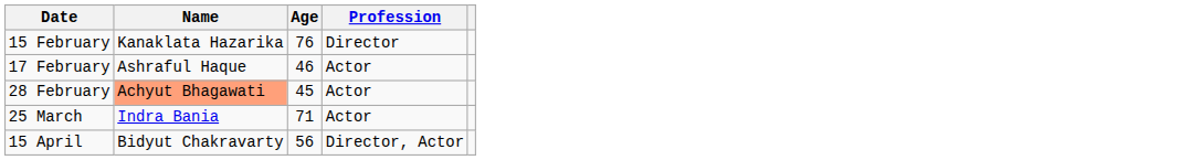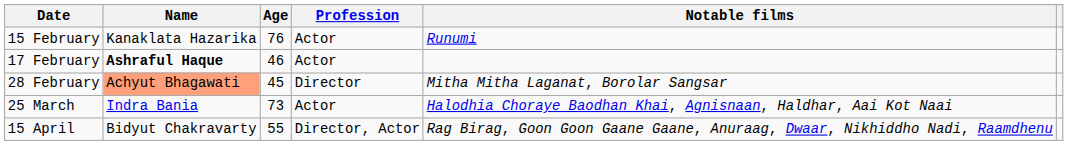 <table class="wikitable sortable">
 <tr>
 <th><strong>Date</strong></th>
 <th><strong>Name</strong></th>
 <th><strong>Age</strong></th>
 <th><strong><a href='#'>Profession</a></strong></th>
+<th><strong>Notable films</strong></th>
 <th></th>
 </tr>
 <tr>
 <td>15 February</td>
 <td>Kanaklata Hazarika</td>
 <td align="center">76</td>
-<td>Director</td>
+<td>Actor</td>
+<td><em><a href='#'>Runumi</a></em></td>
 <td align="center"></td>
 </tr>
 <tr>
 <td>17 February</td>
-<td>Ashraful Haque</td>
+<td><strong>Ashraful Haque</strong></td>
 <td align="center">46</td>
 <td>Actor</td>
+<td></td>
 <td align="center"></td>
 </tr>
 <tr>
 <td>28 February</td>
 <td style="background: lightsalmon;">Achyut Bhagawati</td>
 <td align="center">45</td>
-<td>Actor</td>
+<td>Director</td>
+<td><em>Mitha Mitha Laganat</em>, <em>Borolar Sangsar</em></td>
 <td align="center"></td>
 </tr>
 <tr>
 <td>25 March</td>
 <td><a href='#'>Indra Bania</a></td>
-<td align="center">71</td>
+<td align="center">73</td>
 <td>Actor</td>
+<td><em><a href='#'>Halodhia Choraye Baodhan Khai</a></em>, <em><a href='#'>Agnisnaan</a></em>, <em>Haldhar</em>, <em>Aai Kot Naai</em></td>
 <td align="center"></td>
 </tr>
 <tr>
 <td>15 April</td>
 <td>Bidyut Chakravarty</td>
-<td align="center">56</td>
+<td align="center">55</td>
 <td>Director, Actor</td>
+<td><em>Rag Birag</em>, <em>Goon Goon Gaane Gaane</em>, <em>Anuraag</em>, <em><a href='#'>Dwaar</a></em>, <em>Nikhiddho Nadi</em>, <em><a href='#'>Raamdhenu</a></em></td>
 <td align="center"></td>
 </tr>
 </table>
